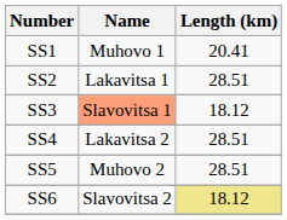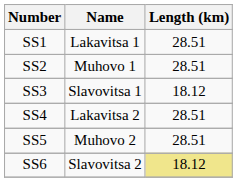 <table class="wikitable" border="1" style="font-size:90%;">
 <tr>
 <th>Number</th>
 <th>Name</th>
 <th>Length (km)</th>
 </tr>
 <tr>
 </tr>
 <tr>
 <td rowspan=1 align=center>SS1</td>
-<td rowspan=1 align=center>Muhovo 1</td>
-<td rowspan=1 align=center>20.41</td>
-</tr>
-<tr>
-</tr>
-<tr>
-<td rowspan=1 align=center>SS2</td>
 <td rowspan=1 align=center>Lakavitsa 1</td>
 <td rowspan=1 align=center>28.51</td>
 </tr>
 <tr>
 </tr>
 <tr>
+<td rowspan=1 align=center>SS2</td>
+<td rowspan=1 align=center>Muhovo 1</td>
+<td rowspan=1 align=center>28.51</td>
+</tr>
+<tr>
+</tr>
+<tr>
 <td rowspan=1 align=center>SS3</td>
-<td rowspan=1 align=center style="background: lightsalmon;">Slavovitsa 1</td>
+<td rowspan=1 align=center>Slavovitsa 1</td>
 <td rowspan=1 align=center>18.12</td>
 </tr>
 <tr>
 </tr>
 <tr>
 <td rowspan=1 align=center>SS4</td>
 <td rowspan=1 align=center>Lakavitsa 2</td>
 <td rowspan=1 align=center>28.51</td>
 </tr>
 <tr>
 </tr>
 <tr>
 <td rowspan=1 align=center>SS5</td>
 <td rowspan=1 align=center>Muhovo 2</td>
 <td rowspan=1 align=center>28.51</td>
 </tr>
 <tr>
 </tr>
 <tr>
 <td rowspan=1 align=center>SS6</td>
 <td rowspan=1 align=center>Slavovitsa 2</td>
 <td rowspan=1 align=center style="background: khaki;">18.12</td>
 </tr>
 <tr>
 </tr>
 </table>
